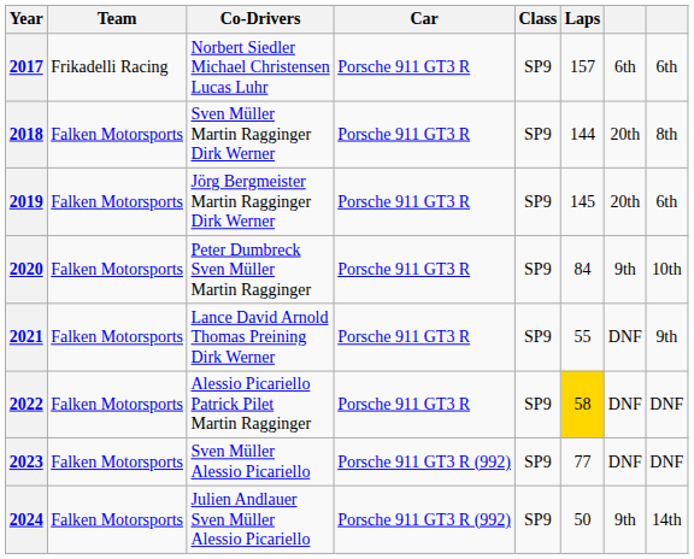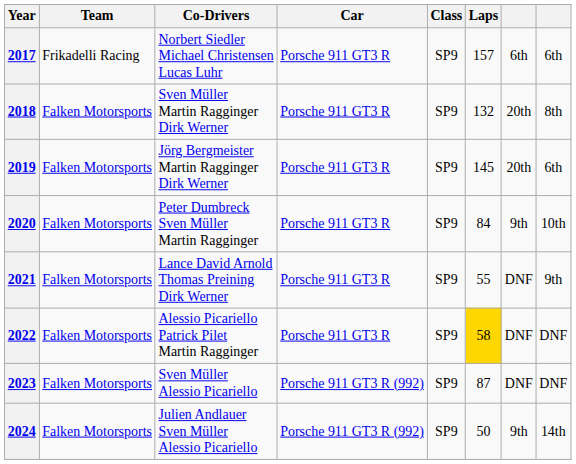 <table class="wikitable" style="font-size:90%">
 <tr>
 <th>Year</th>
 <th>Team</th>
 <th>Co-Drivers</th>
 <th>Car</th>
 <th>Class</th>
 <th>Laps</th>
 <th></th>
 <th></th>
 </tr>
 <tr style="text-align:center;">
 <th><a href='#'>2017</a></th>
 <td align="left"> Frikadelli Racing</td>
 <td align="left"> <a href='#'>Norbert Siedler</a><br> <a href='#'>Michael Christensen</a><br> <a href='#'>Lucas Luhr</a></td>
 <td align="left"><a href='#'>Porsche 911 GT3 R</a></td>
 <td>SP9</td>
 <td>157</td>
 <td>6th</td>
 <td>6th</td>
 </tr>
 <tr style="text-align:center;">
 <th><a href='#'>2018</a></th>
 <td align="left"> <a href='#'>Falken Motorsports</a></td>
 <td align="left"> <a href='#'>Sven Müller</a><br> Martin Ragginger<br> <a href='#'>Dirk Werner</a></td>
 <td align="left"><a href='#'>Porsche 911 GT3 R</a></td>
 <td>SP9</td>
-<td>144</td>
+<td>132</td>
 <td>20th</td>
 <td>8th</td>
 </tr>
 <tr style="text-align:center;">
 <th><a href='#'>2019</a></th>
 <td align="left"> <a href='#'>Falken Motorsports</a></td>
 <td align="left"> <a href='#'>Jörg Bergmeister</a><br> Martin Ragginger<br> <a href='#'>Dirk Werner</a></td>
 <td align="left"><a href='#'>Porsche 911 GT3 R</a></td>
 <td>SP9</td>
 <td>145</td>
 <td>20th</td>
 <td>6th</td>
 </tr>
 <tr style="text-align:center;">
 <th><a href='#'>2020</a></th>
 <td align="left"> <a href='#'>Falken Motorsports</a></td>
 <td align="left"> <a href='#'>Peter Dumbreck</a><br> <a href='#'>Sven Müller</a><br> Martin Ragginger</td>
 <td align="left"><a href='#'>Porsche 911 GT3 R</a></td>
 <td>SP9</td>
 <td>84</td>
 <td>9th</td>
 <td>10th</td>
 </tr>
 <tr style="text-align:center;">
 <th><a href='#'>2021</a></th>
 <td align="left"> <a href='#'>Falken Motorsports</a></td>
 <td align="left"> <a href='#'>Lance David Arnold</a><br> <a href='#'>Thomas Preining</a><br> <a href='#'>Dirk Werner</a></td>
 <td align="left"><a href='#'>Porsche 911 GT3 R</a></td>
 <td>SP9</td>
 <td>55</td>
 <td>DNF</td>
 <td>9th</td>
 </tr>
 <tr style="text-align:center;">
 <th><a href='#'>2022</a></th>
 <td align="left"> <a href='#'>Falken Motorsports</a></td>
 <td align="left"> <a href='#'>Alessio Picariello</a><br> <a href='#'>Patrick Pilet</a><br> Martin Ragginger</td>
 <td align="left"><a href='#'>Porsche 911 GT3 R</a></td>
 <td>SP9</td>
 <td style="background: gold;">58</td>
 <td>DNF</td>
 <td>DNF</td>
 </tr>
 <tr style="text-align:center;">
 <th><a href='#'>2023</a></th>
 <td align="left"> <a href='#'>Falken Motorsports</a></td>
 <td align="left"> <a href='#'>Sven Müller</a><br> <a href='#'>Alessio Picariello</a></td>
 <td align="left"><a href='#'>Porsche 911 GT3 R (992)</a></td>
 <td>SP9</td>
-<td>77</td>
+<td>87</td>
 <td>DNF</td>
 <td>DNF</td>
 </tr>
 <tr style="text-align:center;">
 <th><a href='#'>2024</a></th>
 <td align="left"> <a href='#'>Falken Motorsports</a></td>
 <td align="left"> <a href='#'>Julien Andlauer</a><br> <a href='#'>Sven Müller</a><br> <a href='#'>Alessio Picariello</a></td>
 <td align="left"><a href='#'>Porsche 911 GT3 R (992)</a></td>
 <td>SP9</td>
 <td>50</td>
 <td>9th</td>
 <td>14th</td>
 </tr>
 </table>
